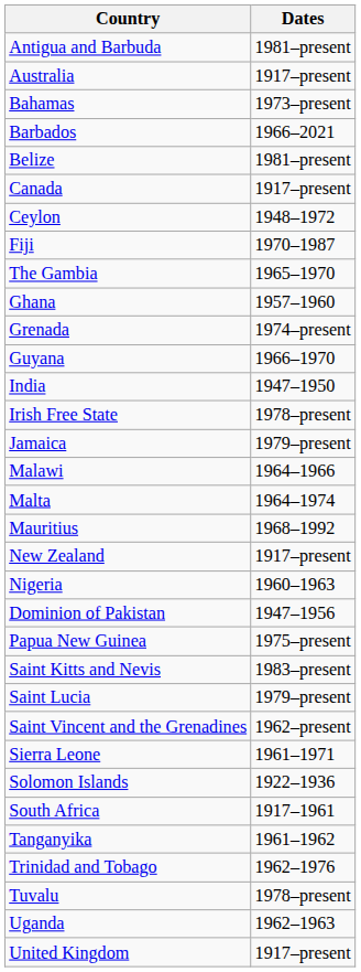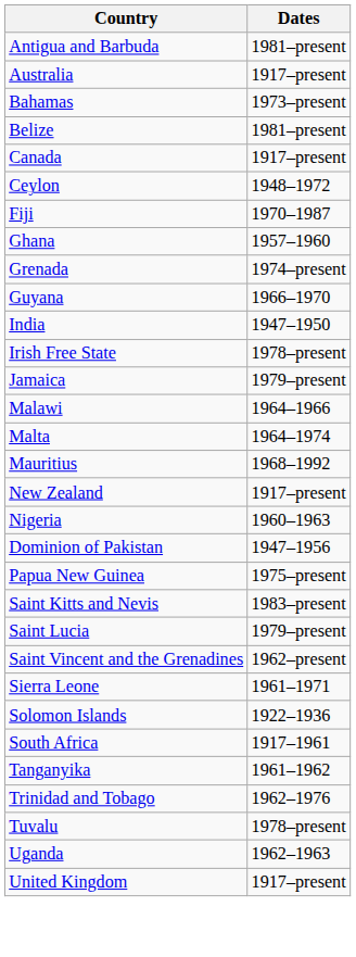 <table class="wikitable sortable">
 <tr>
 <th>Country</th>
 <th>Dates</th>
 </tr>
 <tr>
 <td><a href='#'>Antigua and Barbuda</a></td>
 <td>1981–present</td>
 </tr>
 <tr>
 <td><a href='#'>Australia</a></td>
 <td>1917–present</td>
 </tr>
 <tr>
 <td><a href='#'>Bahamas</a></td>
 <td>1973–present</td>
 </tr>
 <tr>
-<td><a href='#'>Barbados</a></td>
-<td>1966–2021</td>
-</tr>
-<tr>
 <td><a href='#'>Belize</a></td>
 <td>1981–present</td>
 </tr>
 <tr>
 <td><a href='#'>Canada</a></td>
 <td>1917–present</td>
 </tr>
 <tr>
 <td><a href='#'>Ceylon</a></td>
 <td>1948–1972</td>
 </tr>
 <tr>
 <td><a href='#'>Fiji</a></td>
 <td>1970–1987</td>
-</tr>
-<tr>
-<td><a href='#'>The Gambia</a></td>
-<td>1965–1970</td>
 </tr>
 <tr>
 <td><a href='#'>Ghana</a></td>
 <td>1957–1960</td>
 </tr>
 <tr>
 <td><a href='#'>Grenada</a></td>
 <td>1974–present</td>
 </tr>
 <tr>
 <td><a href='#'>Guyana</a></td>
 <td>1966–1970</td>
 </tr>
 <tr>
 <td><a href='#'>India</a></td>
 <td>1947–1950</td>
 </tr>
 <tr>
 <td><a href='#'>Irish Free State</a></td>
 <td>1978–present</td>
 </tr>
 <tr>
 <td><a href='#'>Jamaica</a></td>
 <td>1979–present</td>
 </tr>
 <tr>
 <td><a href='#'>Malawi</a></td>
 <td>1964–1966</td>
 </tr>
 <tr>
 <td><a href='#'>Malta</a></td>
 <td>1964–1974</td>
 </tr>
 <tr>
 <td><a href='#'>Mauritius</a></td>
 <td>1968–1992</td>
 </tr>
 <tr>
 <td><a href='#'>New Zealand</a></td>
 <td>1917–present</td>
 </tr>
 <tr>
 <td><a href='#'>Nigeria</a></td>
 <td>1960–1963</td>
 </tr>
 <tr>
 <td><a href='#'>Dominion of Pakistan</a></td>
 <td>1947–1956</td>
 </tr>
 <tr>
 <td><a href='#'>Papua New Guinea</a></td>
 <td>1975–present</td>
 </tr>
 <tr>
 <td><a href='#'>Saint Kitts and Nevis</a></td>
 <td>1983–present</td>
 </tr>
 <tr>
 <td><a href='#'>Saint Lucia</a></td>
 <td>1979–present</td>
 </tr>
 <tr>
 <td><a href='#'>Saint Vincent and the Grenadines</a></td>
 <td>1962–present</td>
 </tr>
 <tr>
 <td><a href='#'>Sierra Leone</a></td>
 <td>1961–1971</td>
 </tr>
 <tr>
 <td><a href='#'>Solomon Islands</a></td>
 <td>1922–1936</td>
 </tr>
 <tr>
 <td><a href='#'>South Africa</a></td>
 <td>1917–1961</td>
 </tr>
 <tr>
 <td><a href='#'>Tanganyika</a></td>
 <td>1961–1962</td>
 </tr>
 <tr>
 <td><a href='#'>Trinidad and Tobago</a></td>
 <td>1962–1976</td>
 </tr>
 <tr>
 <td><a href='#'>Tuvalu</a></td>
 <td>1978–present</td>
 </tr>
 <tr>
 <td><a href='#'>Uganda</a></td>
 <td>1962–1963</td>
 </tr>
 <tr>
 <td><a href='#'>United Kingdom</a></td>
 <td>1917–present</td>
 </tr>
 </table>
